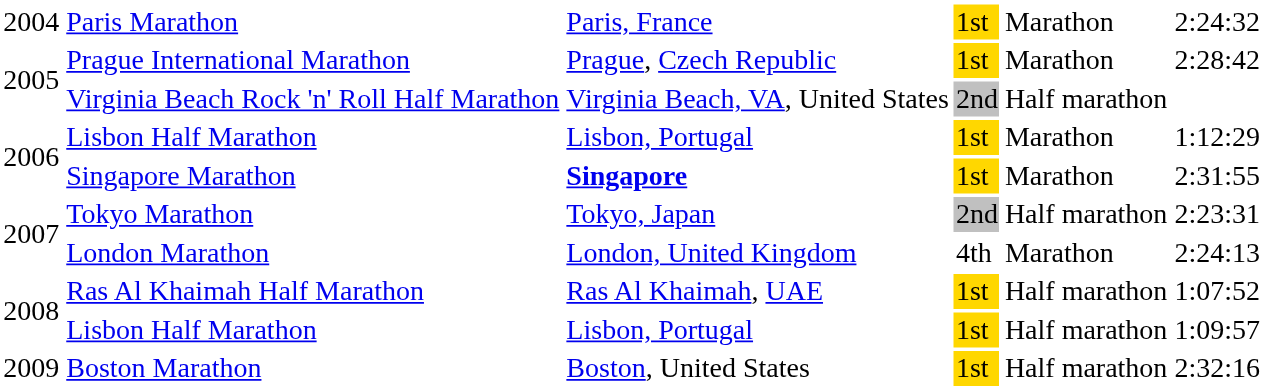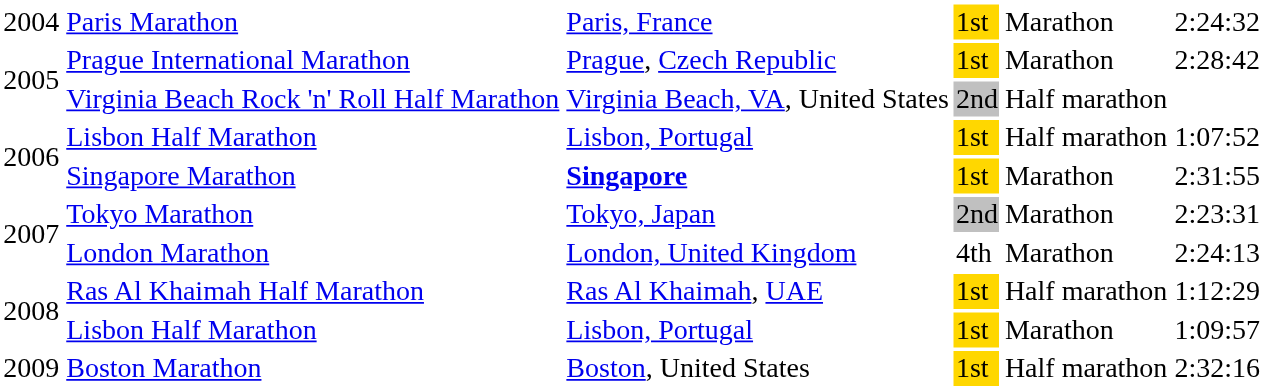 <table>
 <tr>
 <td>2004</td>
 <td><a href='#'>Paris Marathon</a></td>
 <td><a href='#'>Paris, France</a></td>
 <td bgcolor="gold">1st</td>
 <td>Marathon</td>
 <td>2:24:32</td>
 </tr>
 <tr>
 <td rowspan=2>2005</td>
 <td><a href='#'>Prague International Marathon</a></td>
 <td><a href='#'>Prague</a>, <a href='#'>Czech Republic</a></td>
 <td bgcolor="gold">1st</td>
 <td>Marathon</td>
 <td>2:28:42</td>
 </tr>
 <tr>
 <td><a href='#'>Virginia Beach Rock 'n' Roll Half Marathon</a></td>
 <td><a href='#'>Virginia Beach, VA</a>, United States</td>
 <td bgcolor="silver">2nd</td>
 <td>Half marathon</td>
 <td></td>
 </tr>
 <tr>
 <td rowspan=2>2006</td>
 <td><a href='#'>Lisbon Half Marathon</a></td>
 <td><a href='#'>Lisbon, Portugal</a></td>
 <td bgcolor=gold>1st</td>
-<td>Marathon</td>
-<td>1:12:29</td>
+<td>Half marathon</td>
+<td>1:07:52</td>
 </tr>
 <tr>
 <td><a href='#'>Singapore Marathon</a></td>
 <td><strong><a href='#'>Singapore</a></strong></td>
 <td bgcolor="gold">1st</td>
 <td>Marathon</td>
 <td>2:31:55</td>
 </tr>
 <tr>
 <td rowspan=2>2007</td>
 <td><a href='#'>Tokyo Marathon</a></td>
 <td><a href='#'>Tokyo, Japan</a></td>
 <td bgcolor="silver">2nd</td>
-<td>Half marathon</td>
+<td>Marathon</td>
 <td>2:23:31</td>
 </tr>
 <tr>
 <td><a href='#'>London Marathon</a></td>
 <td><a href='#'>London, United Kingdom</a></td>
 <td>4th</td>
 <td>Marathon</td>
 <td>2:24:13</td>
 </tr>
 <tr>
 <td rowspan=2>2008</td>
 <td><a href='#'>Ras Al Khaimah Half Marathon</a></td>
 <td><a href='#'>Ras Al Khaimah</a>, <a href='#'>UAE</a></td>
 <td bgcolor="gold">1st</td>
 <td>Half marathon</td>
-<td>1:07:52</td>
+<td>1:12:29</td>
 </tr>
 <tr>
 <td><a href='#'>Lisbon Half Marathon</a></td>
 <td><a href='#'>Lisbon, Portugal</a></td>
 <td bgcolor="gold">1st</td>
-<td>Half marathon</td>
+<td>Marathon</td>
 <td>1:09:57</td>
 </tr>
 <tr>
 <td>2009</td>
 <td><a href='#'>Boston Marathon</a></td>
 <td><a href='#'>Boston</a>, United States</td>
 <td bgcolor="gold">1st</td>
 <td>Half marathon</td>
 <td>2:32:16</td>
 </tr>
 </table>
